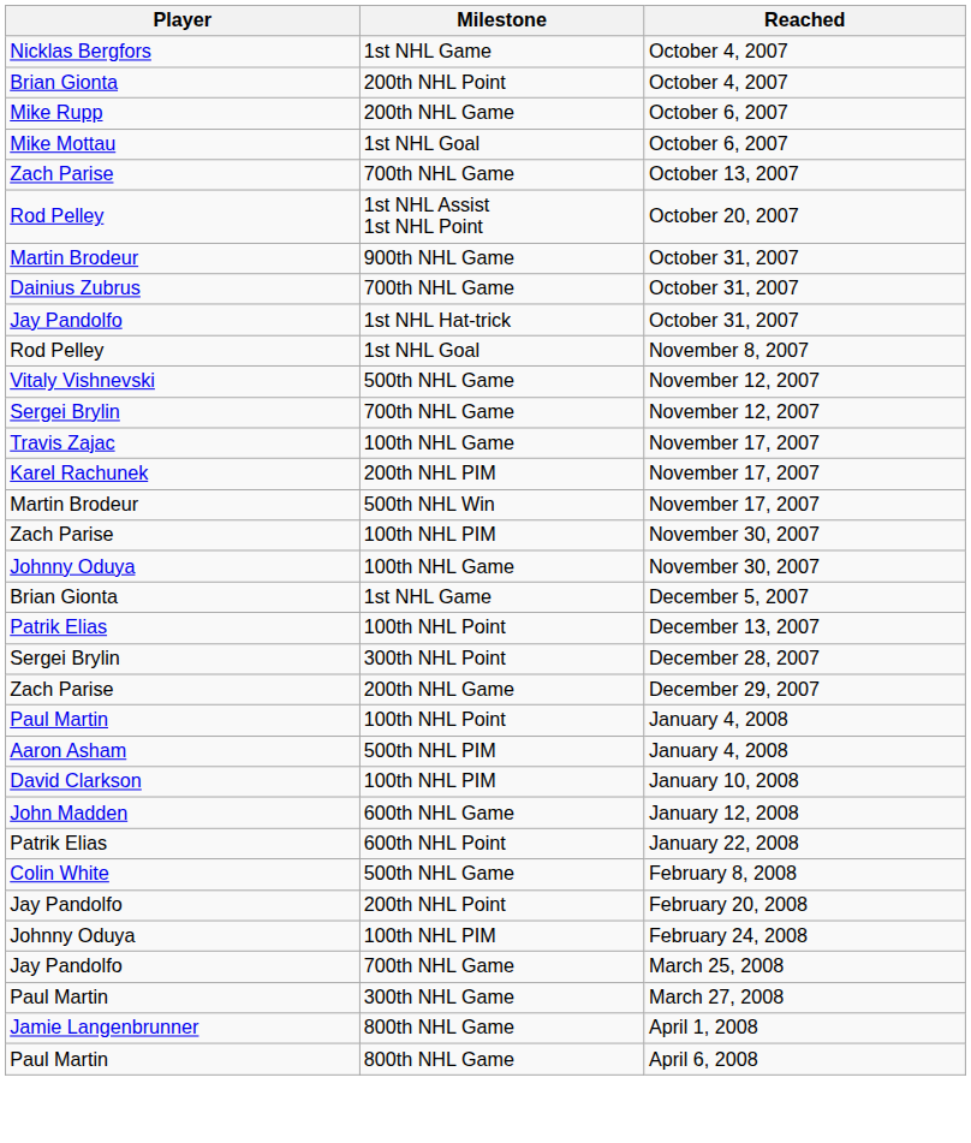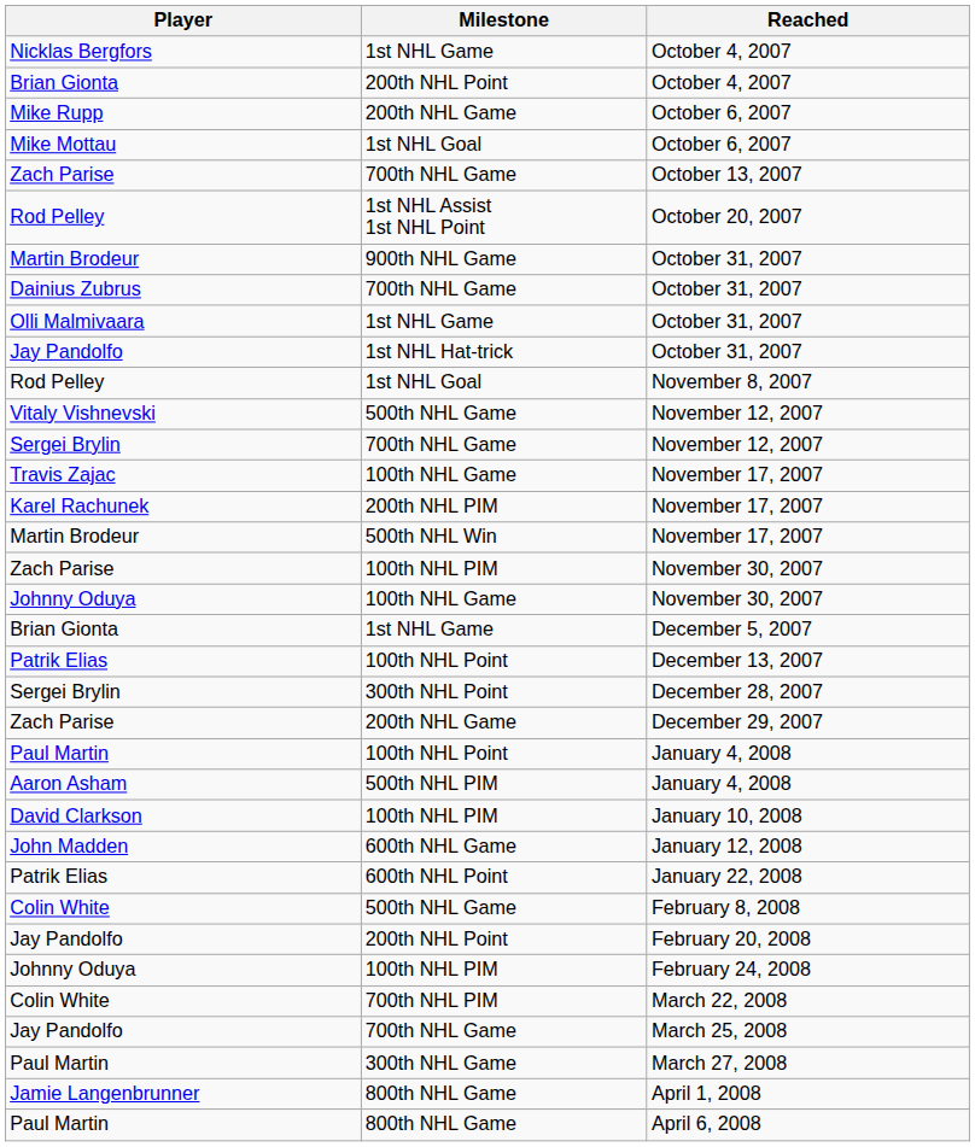 <table class="wikitable" width="50%">
 <tr>
 <th>Player</th>
 <th>Milestone</th>
 <th>Reached</th>
 </tr>
 <tr>
 <td><a href='#'>Nicklas Bergfors</a></td>
 <td>1st NHL Game</td>
 <td>October 4, 2007</td>
 </tr>
 <tr>
 <td><a href='#'>Brian Gionta</a></td>
 <td>200th NHL Point</td>
 <td>October 4, 2007</td>
 </tr>
 <tr>
 <td><a href='#'>Mike Rupp</a></td>
 <td>200th NHL Game</td>
 <td>October 6, 2007</td>
 </tr>
 <tr>
 <td><a href='#'>Mike Mottau</a></td>
 <td>1st NHL Goal</td>
 <td>October 6, 2007</td>
 </tr>
 <tr>
 <td><a href='#'>Zach Parise</a></td>
 <td>700th NHL Game</td>
 <td>October 13, 2007</td>
 </tr>
 <tr>
 <td><a href='#'>Rod Pelley</a></td>
 <td>1st NHL Assist<br>1st NHL Point</td>
 <td>October 20, 2007</td>
 </tr>
 <tr>
 <td><a href='#'>Martin Brodeur</a></td>
 <td>900th NHL Game</td>
 <td>October 31, 2007</td>
 </tr>
 <tr>
 <td><a href='#'>Dainius Zubrus</a></td>
 <td>700th NHL Game</td>
+<td>October 31, 2007</td>
+</tr>
+<tr>
+<td><a href='#'>Olli Malmivaara</a></td>
+<td>1st NHL Game</td>
 <td>October 31, 2007</td>
 </tr>
 <tr>
 <td><a href='#'>Jay Pandolfo</a></td>
 <td>1st NHL Hat-trick</td>
 <td>October 31, 2007</td>
 </tr>
 <tr>
 <td>Rod Pelley</td>
 <td>1st NHL Goal</td>
 <td>November 8, 2007</td>
 </tr>
 <tr>
 <td><a href='#'>Vitaly Vishnevski</a></td>
 <td>500th NHL Game</td>
 <td>November 12, 2007</td>
 </tr>
 <tr>
 <td><a href='#'>Sergei Brylin</a></td>
 <td>700th NHL Game</td>
 <td>November 12, 2007</td>
 </tr>
 <tr>
 <td><a href='#'>Travis Zajac</a></td>
 <td>100th NHL Game</td>
 <td>November 17, 2007</td>
 </tr>
 <tr>
 <td><a href='#'>Karel Rachunek</a></td>
 <td>200th NHL PIM</td>
 <td>November 17, 2007</td>
 </tr>
 <tr>
 <td>Martin Brodeur</td>
 <td>500th NHL Win</td>
 <td>November 17, 2007</td>
 </tr>
 <tr>
 <td>Zach Parise</td>
 <td>100th NHL PIM</td>
 <td>November 30, 2007</td>
 </tr>
 <tr>
 <td><a href='#'>Johnny Oduya</a></td>
 <td>100th NHL Game</td>
 <td>November 30, 2007</td>
 </tr>
 <tr>
 <td>Brian Gionta</td>
 <td>1st NHL Game</td>
 <td>December 5, 2007</td>
 </tr>
 <tr>
 <td><a href='#'>Patrik Elias</a></td>
 <td>100th NHL Point</td>
 <td>December 13, 2007</td>
 </tr>
 <tr>
 <td>Sergei Brylin</td>
 <td>300th NHL Point</td>
 <td>December 28, 2007</td>
 </tr>
 <tr>
 <td>Zach Parise</td>
 <td>200th NHL Game</td>
 <td>December 29, 2007</td>
 </tr>
 <tr>
 <td><a href='#'>Paul Martin</a></td>
 <td>100th NHL Point</td>
 <td>January 4, 2008</td>
 </tr>
 <tr>
 <td><a href='#'>Aaron Asham</a></td>
 <td>500th NHL PIM</td>
 <td>January 4, 2008</td>
 </tr>
 <tr>
 <td><a href='#'>David Clarkson</a></td>
 <td>100th NHL PIM</td>
 <td>January 10, 2008</td>
 </tr>
 <tr>
 <td><a href='#'>John Madden</a></td>
 <td>600th NHL Game</td>
 <td>January 12, 2008</td>
 </tr>
 <tr>
 <td>Patrik Elias</td>
 <td>600th NHL Point</td>
 <td>January 22, 2008</td>
 </tr>
 <tr>
 <td><a href='#'>Colin White</a></td>
 <td>500th NHL Game</td>
 <td>February 8, 2008</td>
 </tr>
 <tr>
 <td>Jay Pandolfo</td>
 <td>200th NHL Point</td>
 <td>February 20, 2008</td>
 </tr>
 <tr>
 <td>Johnny Oduya</td>
 <td>100th NHL PIM</td>
 <td>February 24, 2008</td>
 </tr>
 <tr>
+<td>Colin White</td>
+<td>700th NHL PIM</td>
+<td>March 22, 2008</td>
+</tr>
+<tr>
 <td>Jay Pandolfo</td>
 <td>700th NHL Game</td>
 <td>March 25, 2008</td>
 </tr>
 <tr>
 <td>Paul Martin</td>
 <td>300th NHL Game</td>
 <td>March 27, 2008</td>
 </tr>
 <tr>
 <td><a href='#'>Jamie Langenbrunner</a></td>
 <td>800th NHL Game</td>
 <td>April 1, 2008</td>
 </tr>
 <tr>
 <td>Paul Martin</td>
 <td>800th NHL Game</td>
 <td>April 6, 2008</td>
 </tr>
 </table>
